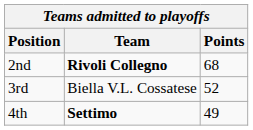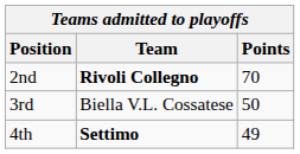 <table class="wikitable">
 <tr>
 <th colspan="3"><em>Teams admitted to playoffs</em></th>
 </tr>
 <tr>
 <th>Position</th>
 <th>Team</th>
 <th>Points</th>
 </tr>
 <tr>
 <td>2nd</td>
 <td><strong>Rivoli Collegno</strong></td>
-<td>68</td>
+<td>70</td>
 </tr>
 <tr>
 <td>3rd</td>
 <td>Biella V.L. Cossatese</td>
-<td>52</td>
+<td>50</td>
 </tr>
 <tr>
 <td>4th</td>
 <td><strong>Settimo</strong></td>
 <td>49</td>
 </tr>
 </table>
